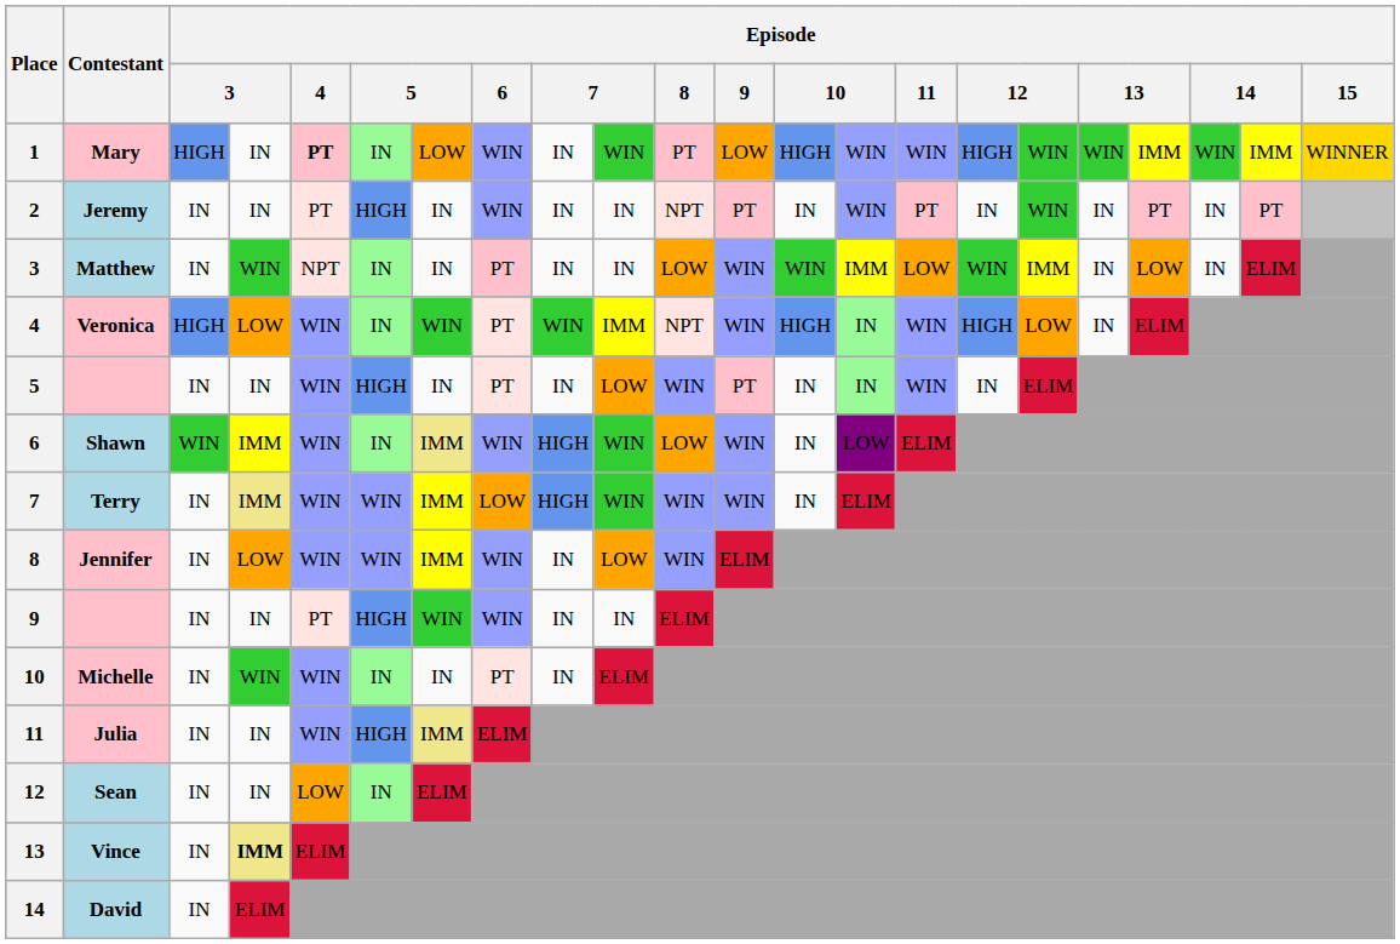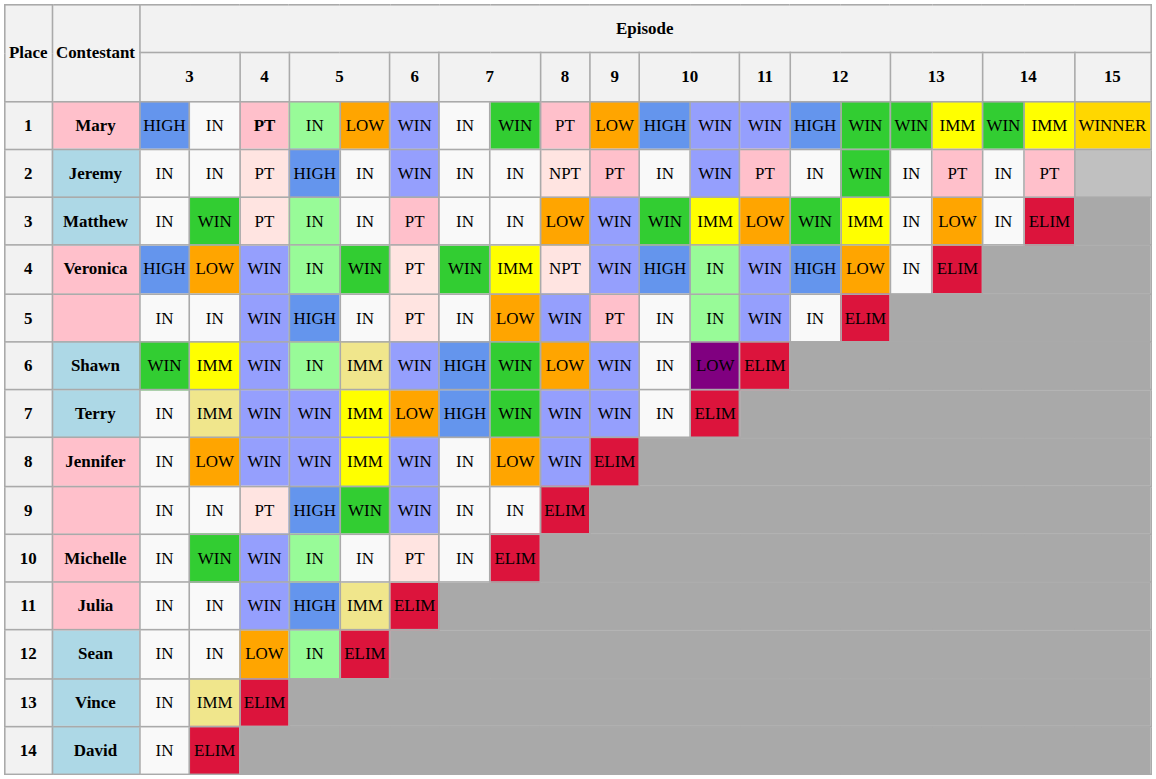 <table class="wikitable" style="text-align: center; font-size: 8pt; line-height:25px;">
 <tr>
 <th rowspan="2">Place</th>
 <th rowspan="2">Contestant</th>
 <th colspan="20">Episode</th>
 </tr>
 <tr>
 <th colspan="2">3</th>
 <th>4</th>
 <th colspan="2">5</th>
 <th>6</th>
 <th colspan="2">7</th>
 <th>8</th>
 <th>9</th>
 <th colspan="2">10</th>
 <th>11</th>
 <th colspan="2">12</th>
 <th colspan="2">13</th>
 <th colspan="2">14</th>
 <th>15</th>
 </tr>
 <tr>
 <th>1</th>
 <th style="background:pink;">Mary</th>
 <td style="background:cornflowerblue;">HIGH</td>
 <td>IN</td>
 <td style="background:pink;"><strong>PT</strong></td>
 <td style="background:palegreen;">IN</td>
 <td style="background:orange;">LOW</td>
 <td style="background:#959FFD;">WIN</td>
 <td>IN</td>
 <td style="background:limegreen;">WIN</td>
 <td style="background:pink;">PT</td>
 <td style="background:orange;">LOW</td>
 <td style="background:cornflowerblue;">HIGH</td>
 <td style="background:#959FFD;">WIN</td>
 <td style="background:#959FFD;">WIN</td>
 <td style="background:cornflowerblue;">HIGH</td>
 <td style="background:limegreen;">WIN</td>
 <td style="background:limegreen;">WIN</td>
 <td style="background:yellow;">IMM</td>
 <td style="background:limegreen;">WIN</td>
 <td style="background:yellow;">IMM</td>
 <td style="background:gold;">WINNER</td>
 </tr>
 <tr>
 <th>2</th>
 <th style="background:lightblue;">Jeremy</th>
 <td>IN</td>
 <td>IN</td>
 <td style="background:mistyrose;">PT</td>
 <td style="background:cornflowerblue;">HIGH</td>
 <td>IN</td>
 <td style="background:#959FFD;">WIN</td>
 <td>IN</td>
 <td>IN</td>
 <td style="background:mistyrose;">NPT</td>
 <td style="background:pink;">PT</td>
 <td>IN</td>
 <td style="background:#959FFD;">WIN</td>
 <td style="background:pink;">PT</td>
 <td>IN</td>
 <td style="background:limegreen;">WIN</td>
 <td>IN</td>
 <td style="background:pink;">PT</td>
 <td>IN</td>
 <td style="background:pink;">PT</td>
 <td style="background:silver;"></td>
 </tr>
 <tr>
 <th>3</th>
 <th style="background:lightblue;">Matthew</th>
 <td>IN</td>
 <td style="background:limegreen;">WIN</td>
-<td style="background:mistyrose;">NPT</td>
+<td style="background:mistyrose;">PT</td>
 <td style="background:palegreen;">IN</td>
 <td>IN</td>
 <td style="background:pink;">PT</td>
 <td>IN</td>
 <td>IN</td>
 <td style="background:orange;">LOW</td>
 <td style="background:#959FFD;">WIN</td>
 <td style="background:limegreen;">WIN</td>
 <td style="background:yellow;">IMM</td>
 <td style="background:orange;">LOW</td>
 <td style="background:limegreen;">WIN</td>
 <td style="background:yellow;">IMM</td>
 <td>IN</td>
 <td style="background:orange;">LOW</td>
 <td>IN</td>
 <td style="background:crimson;">ELIM</td>
 <td style="background:darkgrey;"></td>
 </tr>
 <tr>
 <th>4</th>
 <th style="background:pink;">Veronica</th>
 <td style="background:cornflowerblue;">HIGH</td>
 <td style="background:orange;">LOW</td>
 <td style="background:#959FFD;">WIN</td>
 <td style="background:palegreen;">IN</td>
 <td style="background:limegreen;">WIN</td>
 <td style="background:mistyrose;">PT</td>
 <td style="background:limegreen;">WIN</td>
 <td style="background:yellow;">IMM</td>
 <td style="background:mistyrose;">NPT</td>
 <td style="background:#959FFD;">WIN</td>
 <td style="background:cornflowerblue;">HIGH</td>
 <td style="background:palegreen;">IN</td>
 <td style="background:#959FFD;">WIN</td>
 <td style="background:cornflowerblue;">HIGH</td>
 <td style="background:orange;">LOW</td>
 <td>IN</td>
 <td style="background:crimson;">ELIM</td>
 <td colspan="3" style="background:darkgrey;"></td>
 </tr>
 <tr>
 <th>5</th>
 <th style="background:pink;"></th>
 <td>IN</td>
 <td>IN</td>
 <td style="background:#959FFD;">WIN</td>
 <td style="background:cornflowerblue;">HIGH</td>
 <td>IN</td>
 <td style="background:mistyrose;">PT</td>
 <td>IN</td>
 <td style="background:orange;">LOW</td>
 <td style="background:#959FFD;">WIN</td>
 <td style="background:pink;">PT</td>
 <td>IN</td>
 <td style="background:palegreen;">IN</td>
 <td style="background:#959FFD;">WIN</td>
 <td>IN</td>
 <td style="background:crimson;">ELIM</td>
 <td colspan="5" style="background:darkgrey;"></td>
 </tr>
 <tr>
 <th>6</th>
 <th style="background:lightblue;">Shawn</th>
 <td style="background:limegreen;">WIN</td>
 <td style="background:yellow;">IMM</td>
 <td style="background:#959FFD;">WIN</td>
 <td style="background:palegreen;">IN</td>
 <td style="background:khaki;">IMM</td>
 <td style="background:#959FFD;">WIN</td>
 <td style="background:cornflowerblue;">HIGH</td>
 <td style="background:limegreen;">WIN</td>
 <td style="background:orange;">LOW</td>
 <td style="background:#959FFD;">WIN</td>
 <td>IN</td>
 <td style="background:purple;">LOW</td>
 <td style="background:crimson;">ELIM</td>
 <td colspan="7" style="background:darkgrey;"></td>
 </tr>
 <tr>
 <th>7</th>
 <th style="background:lightblue;">Terry</th>
 <td>IN</td>
 <td style="background:khaki;">IMM</td>
 <td style="background:#959FFD;">WIN</td>
 <td style="background:#959FFD;">WIN</td>
 <td style="background:yellow;">IMM</td>
 <td style="background:orange;">LOW</td>
 <td style="background:cornflowerblue;">HIGH</td>
 <td style="background:limegreen;">WIN</td>
 <td style="background:#959FFD;">WIN</td>
 <td style="background:#959FFD;">WIN</td>
 <td>IN</td>
 <td style="background:crimson;">ELIM</td>
 <td colspan="8" style="background:darkgrey;"></td>
 </tr>
 <tr>
 <th>8</th>
 <th style="background:pink;">Jennifer</th>
 <td>IN</td>
 <td style="background:orange;">LOW</td>
 <td style="background:#959FFD;">WIN</td>
 <td style="background:#959FFD;">WIN</td>
 <td style="background:yellow;">IMM</td>
 <td style="background:#959FFD;">WIN</td>
 <td>IN</td>
 <td style="background:orange;">LOW</td>
 <td style="background:#959FFD;">WIN</td>
 <td style="background:crimson;">ELIM</td>
 <td colspan="10" style="background:darkgrey;"></td>
 </tr>
 <tr>
 <th>9</th>
 <th style="background:pink;"></th>
 <td>IN</td>
 <td>IN</td>
 <td style="background:mistyrose;">PT</td>
 <td style="background:cornflowerblue;">HIGH</td>
 <td style="background:limegreen;">WIN</td>
 <td style="background:#959FFD;">WIN</td>
 <td>IN</td>
 <td>IN</td>
 <td style="background:crimson;">ELIM</td>
 <td colspan="11" style="background:darkgrey;"></td>
 </tr>
 <tr>
 <th>10</th>
 <th style="background:pink;">Michelle</th>
 <td>IN</td>
 <td style="background:limegreen;">WIN</td>
 <td style="background:#959FFD;">WIN</td>
 <td style="background:palegreen;">IN</td>
 <td>IN</td>
 <td style="background:mistyrose;">PT</td>
 <td>IN</td>
 <td style="background:crimson;">ELIM</td>
 <td colspan="12" style="background:darkgrey;"></td>
 </tr>
 <tr>
 <th>11</th>
 <th style="background:Pink;">Julia</th>
 <td>IN</td>
 <td>IN</td>
 <td style="background:#959FFD;">WIN</td>
 <td style="background:cornflowerblue;">HIGH</td>
 <td style="background:khaki;">IMM</td>
 <td style="background:crimson;">ELIM</td>
 <td colspan="14" style="background:darkgrey;"></td>
 </tr>
 <tr>
 <th>12</th>
 <th style="background:lightblue;">Sean</th>
 <td>IN</td>
 <td>IN</td>
 <td style="background:orange;">LOW</td>
 <td style="background:palegreen;">IN</td>
 <td style="background:crimson;">ELIM</td>
 <td colspan="15" style="background:darkgrey;"></td>
 </tr>
 <tr>
 <th>13</th>
 <th style="background:lightblue;">Vince</th>
 <td>IN</td>
-<td style="background:khaki;"><strong>IMM</strong></td>
+<td style="background:khaki;">IMM</td>
 <td style="background:crimson;">ELIM</td>
 <td colspan="17" style="background:darkgrey;"></td>
 </tr>
 <tr>
 <th>14</th>
 <th style="background:lightblue;">David</th>
 <td>IN</td>
 <td style="background:crimson;">ELIM</td>
 <td colspan="18" style="background:darkgrey;"></td>
 </tr>
 </table>
